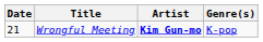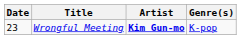 <table class="wikitable" style="text-align: left;">
 <tr>
 <th>Date</th>
 <th>Title</th>
 <th>Artist</th>
 <th>Genre(s)</th>
 </tr>
 <tr>
-<td>21</td>
+<td>23</td>
 <td><em><a href='#'>Wrongful Meeting</a></em></td>
 <td><strong><a href='#'>Kim Gun-mo</a></strong></td>
 <td><a href='#'>K-pop</a></td>
 </tr>
 </table>
